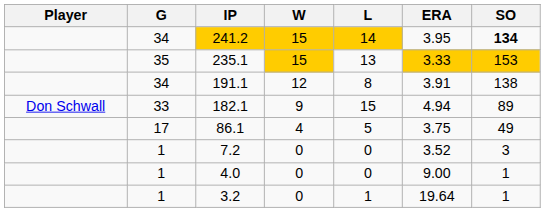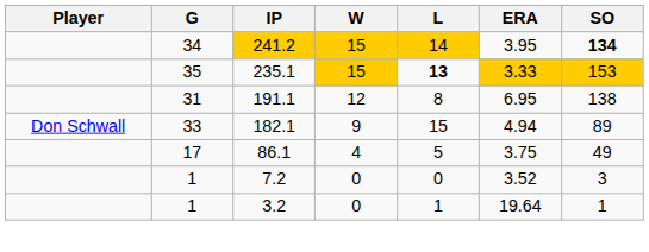 <table class="wikitable sortable">
 <tr>
 <th bgcolor="#DDDDFF" width="16%">Player</th>
 <th bgcolor="#DDDDFF" width="9%">G</th>
 <th bgcolor="#DDDDFF" width="9%">IP</th>
 <th bgcolor="#DDDDFF" width="9%">W</th>
 <th bgcolor="#DDDDFF" width="9%">L</th>
 <th bgcolor="#DDDDFF" width="9%">ERA</th>
 <th bgcolor="#DDDDFF" width="9%">SO</th>
 </tr>
 <tr align="center">
 <td></td>
 <td>34</td>
 <td bgcolor="FFCC00">241.2</td>
 <td bgcolor="FFCC00">15</td>
 <td bgcolor="FFCC00">14</td>
 <td>3.95</td>
 <td><strong>134</strong></td>
 </tr>
 <tr align="center">
 <td></td>
 <td>35</td>
 <td>235.1</td>
 <td bgcolor="FFCC00">15</td>
-<td>13</td>
+<td><strong>13</strong></td>
 <td bgcolor="FFCC00">3.33</td>
 <td bgcolor="FFCC00">153</td>
 </tr>
 <tr align="center">
 <td></td>
-<td>34</td>
+<td>31</td>
 <td>191.1</td>
 <td>12</td>
 <td>8</td>
-<td>3.91</td>
+<td>6.95</td>
 <td>138</td>
 </tr>
 <tr align="center">
 <td><a href='#'>Don Schwall</a></td>
 <td>33</td>
 <td>182.1</td>
 <td>9</td>
 <td>15</td>
 <td>4.94</td>
 <td>89</td>
 </tr>
 <tr align=center>
 <td></td>
 <td>17</td>
 <td>86.1</td>
 <td>4</td>
 <td>5</td>
 <td>3.75</td>
 <td>49</td>
 </tr>
 <tr align="center">
 <td></td>
 <td>1</td>
 <td>7.2</td>
 <td>0</td>
 <td>0</td>
 <td>3.52</td>
 <td>3</td>
 </tr>
 <tr align=center>
 <td></td>
 <td>1</td>
-<td>4.0</td>
-<td>0</td>
-<td>0</td>
-<td>9.00</td>
-<td>1</td>
-</tr>
-<tr align=center>
-<td></td>
-<td>1</td>
 <td>3.2</td>
 <td>0</td>
 <td>1</td>
 <td>19.64</td>
 <td>1</td>
 </tr>
 </table>
